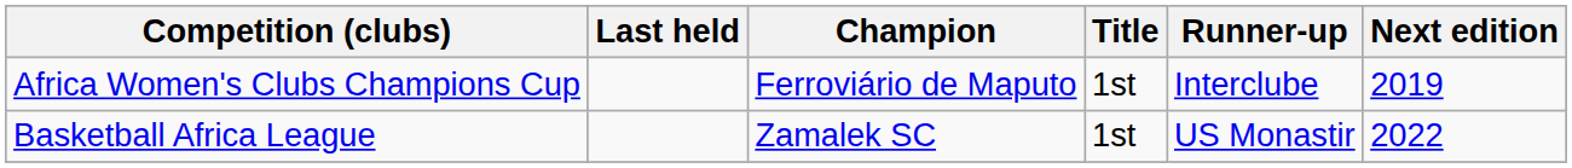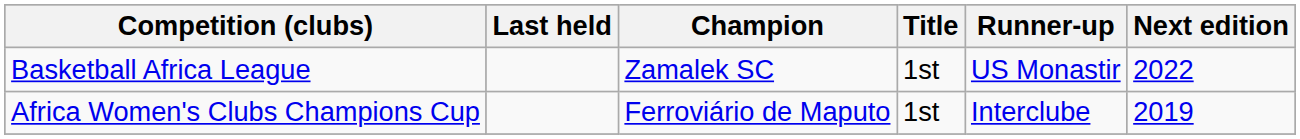 <table class="wikitable sortable">
 <tr>
 <th>Competition (clubs)</th>
 <th>Last held</th>
 <th>Champion</th>
 <th>Title</th>
 <th>Runner-up</th>
 <th>Next edition</th>
 </tr>
 <tr>
+<td><a href='#'>Basketball Africa League</a></td>
+<td></td>
+<td> <a href='#'>Zamalek SC</a></td>
+<td>1st</td>
+<td> <a href='#'>US Monastir</a></td>
+<td><a href='#'>2022</a></td>
+</tr>
+<tr>
 <td><a href='#'>Africa Women's Clubs Champions Cup</a></td>
 <td></td>
 <td> <a href='#'>Ferroviário de Maputo</a></td>
 <td>1st</td>
 <td> <a href='#'>Interclube</a></td>
 <td><a href='#'>2019</a></td>
 </tr>
-<tr>
-<td><a href='#'>Basketball Africa League</a></td>
-<td></td>
-<td> <a href='#'>Zamalek SC</a></td>
-<td>1st</td>
-<td> <a href='#'>US Monastir</a></td>
-<td><a href='#'>2022</a></td>
-</tr>
 </table>
